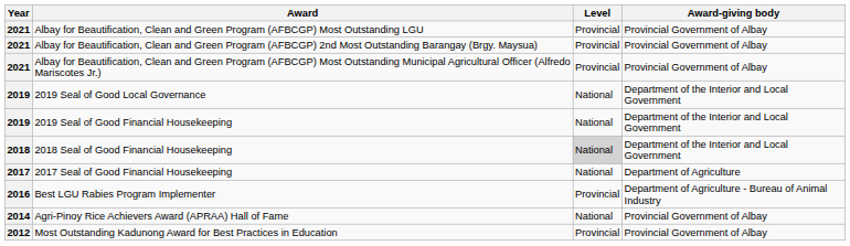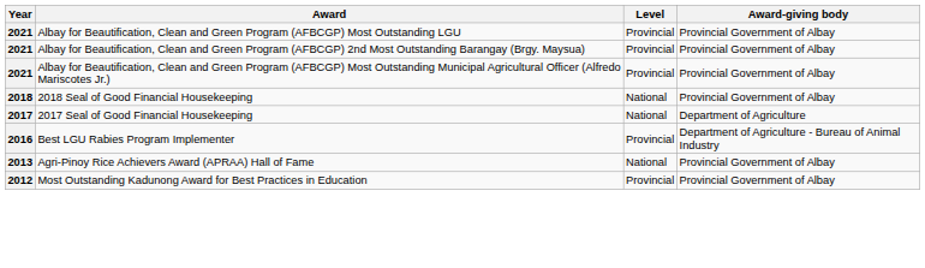 <table class="wikitable" style="font-size:95%">
 <tr>
 <th scope="col">Year</th>
 <th scope="col">Award</th>
 <th scope="col">Level</th>
 <th scope="col">Award-giving body</th>
 </tr>
 <tr>
 <th scope="row">2021</th>
 <td>Albay for Beautification, Clean and Green Program (AFBCGP) Most Outstanding LGU</td>
 <td>Provincial</td>
 <td>Provincial Government of Albay</td>
 </tr>
 <tr>
 <th scope="row">2021</th>
 <td>Albay for Beautification, Clean and Green Program (AFBCGP) 2nd Most Outstanding Barangay (Brgy. Maysua)</td>
 <td>Provincial</td>
 <td>Provincial Government of Albay</td>
 </tr>
 <tr>
 <th scope="row">2021</th>
 <td>Albay for Beautification, Clean and Green Program (AFBCGP) Most Outstanding Municipal Agricultural Officer (Alfredo Mariscotes Jr.)</td>
 <td>Provincial</td>
 <td>Provincial Government of Albay</td>
 </tr>
 <tr>
-<th scope="row">2019</th>
-<td>2019 Seal of Good Local Governance</td>
-<td>National</td>
-<td>Department of the Interior and Local Government</td>
-</tr>
-<tr>
-<th scope="row">2019</th>
-<td>2019 Seal of Good Financial Housekeeping</td>
-<td>National</td>
-<td>Department of the Interior and Local Government</td>
-</tr>
-<tr>
 <th scope="row">2018</th>
 <td>2018 Seal of Good Financial Housekeeping</td>
-<td style="background: lightgrey;">National</td>
-<td>Department of the Interior and Local Government</td>
+<td>National</td>
+<td>Provincial Government of Albay</td>
 </tr>
 <tr>
 <th scope="row">2017</th>
 <td>2017 Seal of Good Financial Housekeeping</td>
 <td>National</td>
 <td>Department of Agriculture</td>
 </tr>
 <tr>
 <th scope="row">2016</th>
 <td>Best LGU Rabies Program Implementer</td>
 <td>Provincial</td>
 <td>Department of Agriculture - Bureau of Animal Industry</td>
 </tr>
 <tr>
-<th scope="row">2014</th>
+<th scope="row">2013</th>
 <td>Agri-Pinoy Rice Achievers Award (APRAA) Hall of Fame</td>
 <td>National</td>
 <td>Provincial Government of Albay</td>
 </tr>
 <tr>
 <th scope="row">2012</th>
 <td>Most Outstanding Kadunong Award for Best Practices in Education</td>
 <td>Provincial</td>
 <td>Provincial Government of Albay</td>
 </tr>
 </table>
